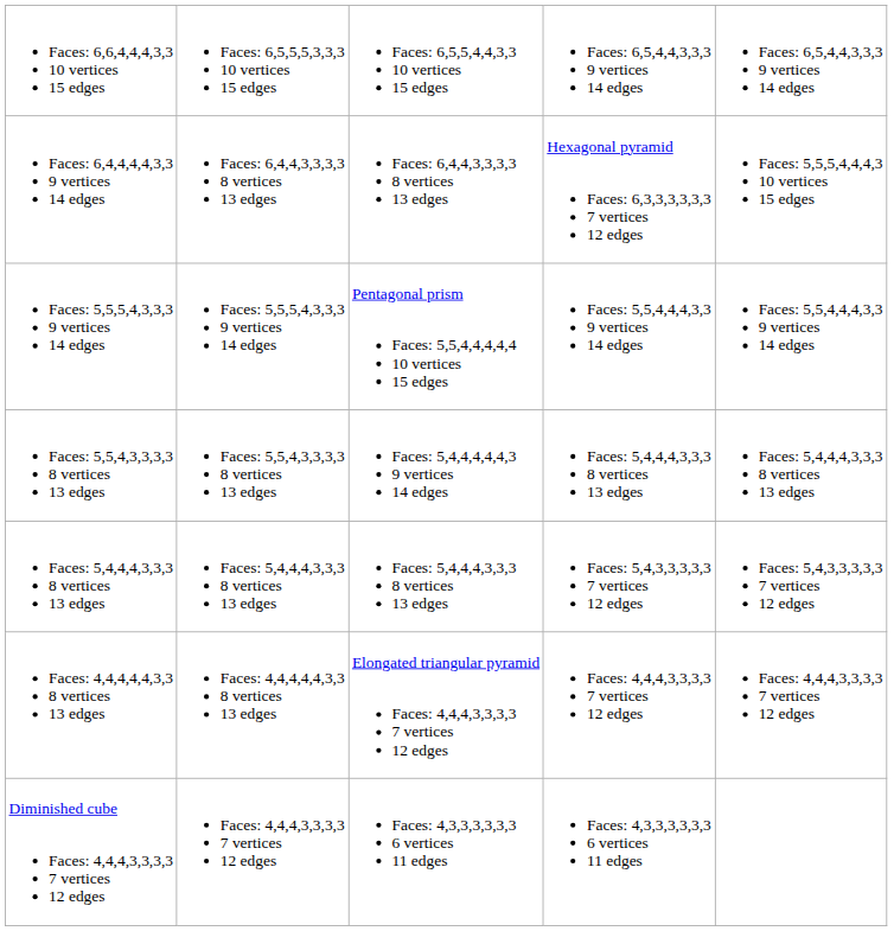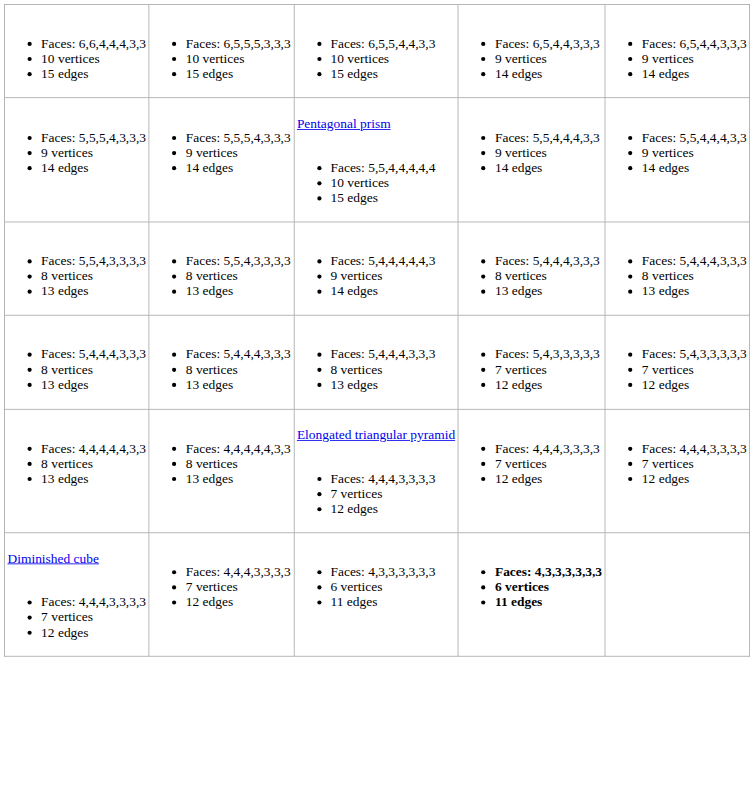 <table class=wikitable style="background:white">
 <tr valign="top">
 <td><br><ul><li>Faces: 6,6,4,4,4,3,3</li><li>10 vertices</li><li>15 edges</li></ul></td>
 <td><br><ul><li>Faces: 6,5,5,5,3,3,3</li><li>10 vertices</li><li>15 edges</li></ul></td>
 <td><br><ul><li>Faces: 6,5,5,4,4,3,3</li><li>10 vertices</li><li>15 edges</li></ul></td>
 <td><br><ul><li>Faces: 6,5,4,4,3,3,3</li><li>9 vertices</li><li>14 edges</li></ul></td>
 <td><br><ul><li>Faces: 6,5,4,4,3,3,3</li><li>9 vertices</li><li>14 edges</li></ul></td>
-</tr>
-<tr valign="top">
-<td><br><ul><li>Faces: 6,4,4,4,4,3,3</li><li>9 vertices</li><li>14 edges</li></ul></td>
-<td><br><ul><li>Faces: 6,4,4,3,3,3,3</li><li>8 vertices</li><li>13 edges</li></ul></td>
-<td><br><ul><li>Faces: 6,4,4,3,3,3,3</li><li>8 vertices</li><li>13 edges</li></ul></td>
-<td><div><br><a href='#'>Hexagonal pyramid</a></div><br><ul><li>Faces: 6,3,3,3,3,3,3</li><li>7 vertices</li><li>12 edges</li></ul></td>
-<td><br><ul><li>Faces: 5,5,5,4,4,4,3</li><li>10 vertices</li><li>15 edges</li></ul></td>
 </tr>
 <tr valign="top">
 <td><br><ul><li>Faces: 5,5,5,4,3,3,3</li><li>9 vertices</li><li>14 edges</li></ul></td>
 <td><br><ul><li>Faces: 5,5,5,4,3,3,3</li><li>9 vertices</li><li>14 edges</li></ul></td>
 <td><div><br><a href='#'>Pentagonal prism</a></div><br><ul><li>Faces: 5,5,4,4,4,4,4</li><li>10 vertices</li><li>15 edges</li></ul></td>
 <td><br><ul><li>Faces: 5,5,4,4,4,3,3</li><li>9 vertices</li><li>14 edges</li></ul></td>
 <td><br><ul><li>Faces: 5,5,4,4,4,3,3</li><li>9 vertices</li><li>14 edges</li></ul></td>
 </tr>
 <tr valign="top">
 <td><br><ul><li>Faces: 5,5,4,3,3,3,3</li><li>8 vertices</li><li>13 edges</li></ul></td>
 <td><br><ul><li>Faces: 5,5,4,3,3,3,3</li><li>8 vertices</li><li>13 edges</li></ul></td>
 <td><br><ul><li>Faces: 5,4,4,4,4,4,3</li><li>9 vertices</li><li>14 edges</li></ul></td>
 <td><br><ul><li>Faces: 5,4,4,4,3,3,3</li><li>8 vertices</li><li>13 edges</li></ul></td>
 <td><br><ul><li>Faces: 5,4,4,4,3,3,3</li><li>8 vertices</li><li>13 edges</li></ul></td>
 </tr>
 <tr valign="top">
 <td><br><ul><li>Faces: 5,4,4,4,3,3,3</li><li>8 vertices</li><li>13 edges</li></ul></td>
 <td><br><ul><li>Faces: 5,4,4,4,3,3,3</li><li>8 vertices</li><li>13 edges</li></ul></td>
 <td><br><ul><li>Faces: 5,4,4,4,3,3,3</li><li>8 vertices</li><li>13 edges</li></ul></td>
 <td><br><ul><li>Faces: 5,4,3,3,3,3,3</li><li>7 vertices</li><li>12 edges</li></ul></td>
 <td><br><ul><li>Faces: 5,4,3,3,3,3,3</li><li>7 vertices</li><li>12 edges</li></ul></td>
 </tr>
 <tr valign="top">
 <td><br><ul><li>Faces: 4,4,4,4,4,3,3</li><li>8 vertices</li><li>13 edges</li></ul></td>
 <td><br><ul><li>Faces: 4,4,4,4,4,3,3</li><li>8 vertices</li><li>13 edges</li></ul></td>
 <td><div><br><a href='#'>Elongated triangular pyramid</a></div><br><ul><li>Faces: 4,4,4,3,3,3,3</li><li>7 vertices</li><li>12 edges</li></ul></td>
 <td><br><ul><li>Faces: 4,4,4,3,3,3,3</li><li>7 vertices</li><li>12 edges</li></ul></td>
 <td><br><ul><li>Faces: 4,4,4,3,3,3,3</li><li>7 vertices</li><li>12 edges</li></ul></td>
 </tr>
 <tr valign="top">
 <td><div><br><a href='#'>Diminished cube</a></div><br><ul><li>Faces: 4,4,4,3,3,3,3</li><li>7 vertices</li><li>12 edges</li></ul></td>
 <td><br><ul><li>Faces: 4,4,4,3,3,3,3</li><li>7 vertices</li><li>12 edges</li></ul></td>
 <td><br><ul><li>Faces: 4,3,3,3,3,3,3</li><li>6 vertices</li><li>11 edges</li></ul></td>
-<td><br><ul><li>Faces: 4,3,3,3,3,3,3</li><li>6 vertices</li><li>11 edges</li></ul></td>
+<td><strong><br><ul><li>Faces: 4,3,3,3,3,3,3</li><li>6 vertices</li><li>11 edges</li></ul></strong></td>
 </tr>
 </table>
